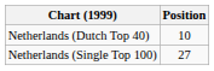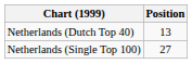 <table class="wikitable sortable">
 <tr>
 <th>Chart (1999)</th>
 <th>Position</th>
 </tr>
 <tr>
 <td>Netherlands (Dutch Top 40)</td>
-<td style="text-align:center;">10</td>
+<td style="text-align:center;">13</td>
 </tr>
 <tr>
 <td>Netherlands (Single Top 100)</td>
 <td style="text-align:center;">27</td>
 </tr>
 </table>
